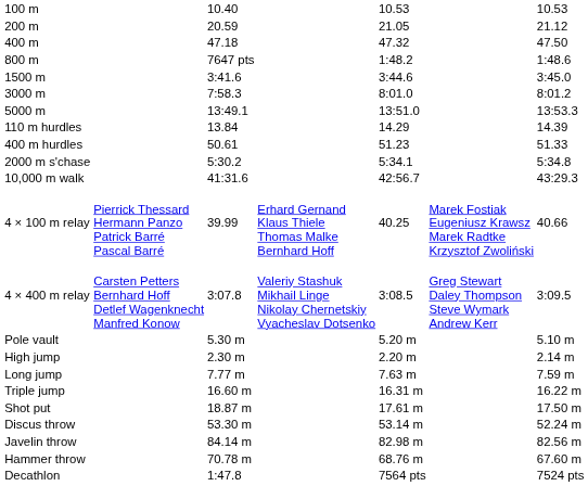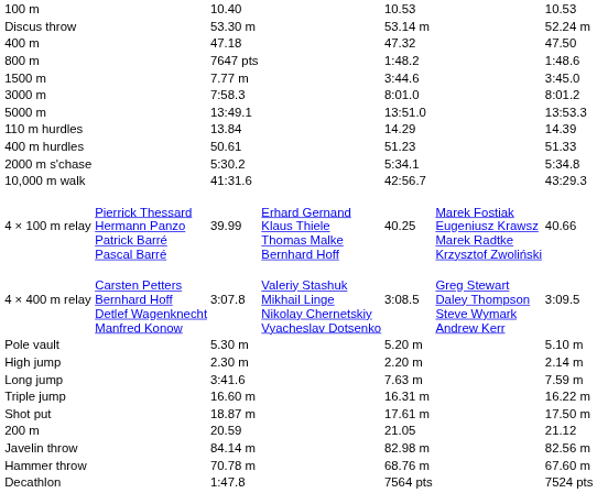 <table>
 <tr>
 <td>100 m</td>
 <td></td>
 <td>10.40</td>
 <td></td>
 <td>10.53</td>
 <td></td>
 <td>10.53</td>
 </tr>
 <tr>
-<td>200 m</td>
+<td>Discus throw</td>
 <td></td>
-<td>20.59</td>
+<td>53.30 m</td>
 <td></td>
-<td>21.05</td>
+<td>53.14 m</td>
 <td></td>
-<td>21.12</td>
+<td>52.24 m</td>
 </tr>
 <tr>
 <td>400 m</td>
 <td></td>
 <td>47.18</td>
 <td></td>
 <td>47.32</td>
 <td></td>
 <td>47.50</td>
 </tr>
 <tr>
 <td>800 m</td>
 <td></td>
 <td>7647 pts</td>
 <td></td>
 <td>1:48.2</td>
 <td></td>
 <td>1:48.6</td>
 </tr>
 <tr>
 <td>1500 m</td>
 <td></td>
-<td>3:41.6</td>
+<td>7.77 m</td>
 <td></td>
 <td>3:44.6</td>
 <td></td>
 <td>3:45.0</td>
 </tr>
 <tr>
 <td>3000 m</td>
 <td></td>
 <td>7:58.3</td>
 <td></td>
 <td>8:01.0</td>
 <td></td>
 <td>8:01.2</td>
 </tr>
 <tr>
 <td>5000 m</td>
 <td></td>
 <td>13:49.1</td>
 <td></td>
 <td>13:51.0</td>
 <td></td>
 <td>13:53.3</td>
 </tr>
 <tr>
 <td>110 m hurdles</td>
 <td></td>
 <td>13.84</td>
 <td></td>
 <td>14.29</td>
 <td></td>
 <td>14.39</td>
 </tr>
 <tr>
 <td>400 m hurdles</td>
 <td></td>
 <td>50.61</td>
 <td></td>
 <td>51.23</td>
 <td></td>
 <td>51.33</td>
 </tr>
 <tr>
 <td>2000 m s'chase</td>
 <td></td>
 <td>5:30.2</td>
 <td></td>
 <td>5:34.1</td>
 <td></td>
 <td>5:34.8</td>
 </tr>
 <tr>
 <td>10,000 m walk</td>
 <td></td>
 <td>41:31.6</td>
 <td></td>
 <td>42:56.7</td>
 <td></td>
 <td>43:29.3</td>
 </tr>
 <tr>
 <td>4 × 100 m relay</td>
 <td><br><a href='#'>Pierrick Thessard</a><br><a href='#'>Hermann Panzo</a><br><a href='#'>Patrick Barré</a><br><a href='#'>Pascal Barré</a></td>
 <td>39.99</td>
 <td><br><a href='#'>Erhard Gernand</a><br><a href='#'>Klaus Thiele</a><br><a href='#'>Thomas Malke</a><br><a href='#'>Bernhard Hoff</a></td>
 <td>40.25</td>
 <td><br><a href='#'>Marek Fostiak</a><br><a href='#'>Eugeniusz Krawsz</a><br><a href='#'>Marek Radtke</a><br><a href='#'>Krzysztof Zwoliński</a></td>
 <td>40.66</td>
 </tr>
 <tr>
 <td>4 × 400 m relay</td>
 <td><br><a href='#'>Carsten Petters</a><br><a href='#'>Bernhard Hoff</a><br><a href='#'>Detlef Wagenknecht</a><br><a href='#'>Manfred Konow</a></td>
 <td>3:07.8</td>
 <td><br><a href='#'>Valeriy Stashuk</a><br><a href='#'>Mikhail Linge</a><br><a href='#'>Nikolay Chernetskiy</a><br><a href='#'>Vyacheslav Dotsenko</a></td>
 <td>3:08.5</td>
 <td><br><a href='#'>Greg Stewart</a><br><a href='#'>Daley Thompson</a><br><a href='#'>Steve Wymark</a><br><a href='#'>Andrew Kerr</a></td>
 <td>3:09.5</td>
 </tr>
 <tr>
 <td>Pole vault</td>
 <td></td>
 <td>5.30 m</td>
 <td></td>
 <td>5.20 m</td>
 <td></td>
 <td>5.10 m</td>
 </tr>
 <tr>
 <td>High jump</td>
 <td></td>
 <td>2.30 m</td>
 <td></td>
 <td>2.20 m</td>
 <td></td>
 <td>2.14 m</td>
 </tr>
 <tr>
 <td>Long jump</td>
 <td></td>
-<td>7.77 m</td>
+<td>3:41.6</td>
 <td></td>
 <td>7.63 m</td>
 <td></td>
 <td>7.59 m</td>
 </tr>
 <tr>
 <td>Triple jump</td>
 <td></td>
 <td>16.60 m</td>
 <td></td>
 <td>16.31 m</td>
 <td></td>
 <td>16.22 m</td>
 </tr>
 <tr>
 <td>Shot put</td>
 <td></td>
 <td>18.87 m</td>
 <td></td>
 <td>17.61 m</td>
 <td></td>
 <td>17.50 m</td>
 </tr>
 <tr>
-<td>Discus throw</td>
+<td>200 m</td>
 <td></td>
-<td>53.30 m</td>
+<td>20.59</td>
 <td></td>
-<td>53.14 m</td>
+<td>21.05</td>
 <td></td>
-<td>52.24 m</td>
+<td>21.12</td>
 </tr>
 <tr>
 <td>Javelin throw</td>
 <td></td>
 <td>84.14 m</td>
 <td></td>
 <td>82.98 m</td>
 <td></td>
 <td>82.56 m</td>
 </tr>
 <tr>
 <td>Hammer throw</td>
 <td></td>
 <td>70.78 m</td>
 <td></td>
 <td>68.76 m</td>
 <td></td>
 <td>67.60 m</td>
 </tr>
 <tr>
 <td>Decathlon</td>
 <td></td>
 <td>1:47.8</td>
 <td></td>
 <td>7564 pts</td>
 <td></td>
 <td>7524 pts</td>
 </tr>
 </table>
